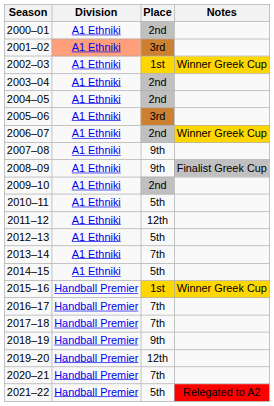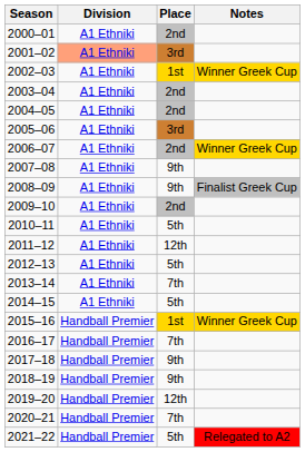 <table class="wikitable" style="text-align:center">
 <tr>
 <th>Season</th>
 <th>Division</th>
 <th>Place</th>
 <th>Notes</th>
 </tr>
 <tr>
 <td>2000–01</td>
 <td><a href='#'>A1 Ethniki</a></td>
 <td bgcolor="silver">2nd</td>
 <td></td>
 </tr>
 <tr>
 <td>2001–02</td>
 <td style="background: lightsalmon;"><a href='#'>A1 Ethniki</a></td>
 <td bgcolor="CD7F32">3rd</td>
 <td></td>
 </tr>
 <tr>
 <td>2002–03</td>
 <td><a href='#'>A1 Ethniki</a></td>
 <td bgcolor="gold">1st</td>
 <td bgcolor="gold">Winner Greek Cup</td>
 </tr>
 <tr>
 <td>2003–04</td>
 <td><a href='#'>A1 Ethniki</a></td>
 <td bgcolor="silver">2nd</td>
 <td></td>
 </tr>
 <tr>
 <td>2004–05</td>
 <td><a href='#'>A1 Ethniki</a></td>
 <td bgcolor="silver">2nd</td>
 <td></td>
 </tr>
 <tr>
 <td>2005–06</td>
 <td><a href='#'>A1 Ethniki</a></td>
 <td bgcolor="CD7F32">3rd</td>
 <td></td>
 </tr>
 <tr>
 <td>2006–07</td>
 <td><a href='#'>A1 Ethniki</a></td>
 <td bgcolor="silver">2nd</td>
 <td bgcolor="gold">Winner Greek Cup</td>
 </tr>
 <tr>
 <td>2007–08</td>
 <td><a href='#'>A1 Ethniki</a></td>
 <td>9th</td>
 <td></td>
 </tr>
 <tr>
 <td>2008–09</td>
 <td><a href='#'>A1 Ethniki</a></td>
 <td>9th</td>
 <td bgcolor="silver">Finalist Greek Cup</td>
 </tr>
 <tr>
 <td>2009–10</td>
 <td><a href='#'>A1 Ethniki</a></td>
 <td bgcolor="silver">2nd</td>
 <td></td>
 </tr>
 <tr>
 <td>2010–11</td>
 <td><a href='#'>A1 Ethniki</a></td>
 <td>5th</td>
 <td></td>
 </tr>
 <tr>
 <td>2011–12</td>
 <td><a href='#'>A1 Ethniki</a></td>
 <td>12th</td>
 <td></td>
 </tr>
 <tr>
 <td>2012–13</td>
 <td><a href='#'>A1 Ethniki</a></td>
 <td>5th</td>
 <td></td>
 </tr>
 <tr>
 <td>2013–14</td>
 <td><a href='#'>A1 Ethniki</a></td>
 <td>7th</td>
 <td></td>
 </tr>
 <tr>
 <td>2014–15</td>
 <td><a href='#'>A1 Ethniki</a></td>
 <td>5th</td>
 <td></td>
 </tr>
 <tr>
 <td>2015–16</td>
 <td><a href='#'>Handball Premier</a></td>
 <td bgcolor="gold">1st</td>
 <td bgcolor="gold">Winner Greek Cup</td>
 </tr>
 <tr>
 <td>2016–17</td>
 <td><a href='#'>Handball Premier</a></td>
 <td>7th</td>
 <td></td>
 </tr>
 <tr>
 <td>2017–18</td>
 <td><a href='#'>Handball Premier</a></td>
-<td>7th</td>
+<td>9th</td>
 <td></td>
 </tr>
 <tr>
 <td>2018–19</td>
 <td><a href='#'>Handball Premier</a></td>
 <td>9th</td>
 <td></td>
 </tr>
 <tr>
 <td>2019–20</td>
 <td><a href='#'>Handball Premier</a></td>
 <td>12th</td>
 <td></td>
 </tr>
 <tr>
 <td>2020–21</td>
 <td><a href='#'>Handball Premier</a></td>
 <td>7th</td>
 <td></td>
 </tr>
 <tr>
 <td>2021–22</td>
 <td><a href='#'>Handball Premier</a></td>
 <td>5th</td>
 <td bgcolor="red">Relegated to A2</td>
 </tr>
 </table>
